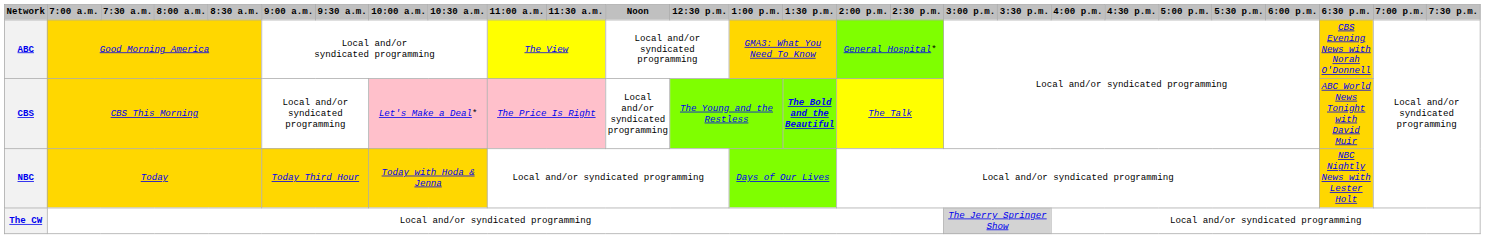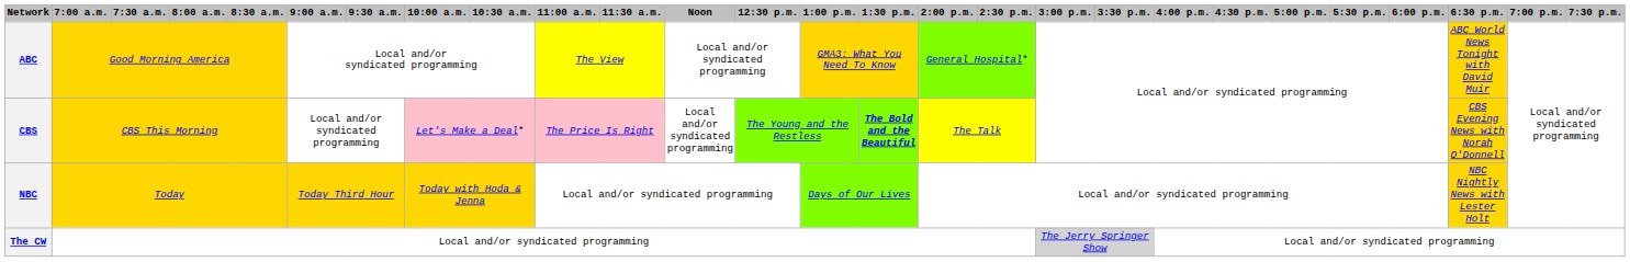 <table class="wikitable" style="width:100%;margin-right:0;font-size:90%;text-align:center">
 <tr>
 <th style="background:#C0C0C0; text-align:center;">Network</th>
 <th style="background:#C0C0C0; text-align:center;">7:00 a.m.</th>
 <th style="background:#C0C0C0; text-align:center;">7:30 a.m.</th>
 <th style="background:#C0C0C0; text-align:center;">8:00 a.m.</th>
 <th style="background:#C0C0C0; text-align:center;">8:30 a.m.</th>
 <th style="background:#C0C0C0; text-align:center;">9:00 a.m.</th>
 <th style="background:#C0C0C0; text-align:center;">9:30 a.m.</th>
 <th style="background:#C0C0C0; text-align:center;">10:00 a.m.</th>
 <th style="background:#C0C0C0; text-align:center;">10:30 a.m.</th>
 <th style="background:#C0C0C0; text-align:center;">11:00 a.m.</th>
 <th style="background:#C0C0C0; text-align:center;">11:30 a.m.</th>
 <th style="background:#C0C0C0; text-align:center;">Noon</th>
 <th style="background:#C0C0C0; text-align:center;">12:30 p.m.</th>
 <th style="background:#C0C0C0; text-align:center;">1:00 p.m.</th>
 <th style="background:#C0C0C0; text-align:center;">1:30 p.m.</th>
 <th style="background:#C0C0C0; text-align:center;">2:00 p.m.</th>
 <th style="background:#C0C0C0; text-align:center;">2:30 p.m.</th>
 <th style="background:#C0C0C0; text-align:center;">3:00 p.m.</th>
 <th style="background:#C0C0C0; text-align:center;">3:30 p.m.</th>
 <th style="background:#C0C0C0; text-align:center;">4:00 p.m.</th>
 <th style="background:#C0C0C0; text-align:center;">4:30 p.m.</th>
 <th style="background:#C0C0C0; text-align:center;">5:00 p.m.</th>
 <th style="background:#C0C0C0; text-align:center;">5:30 p.m.</th>
 <th style="background:#C0C0C0; text-align:center;">6:00 p.m.</th>
 <th style="background:#C0C0C0; text-align:center;">6:30 p.m.</th>
 <th style="background:#C0C0C0; text-align:center;">7:00 p.m.</th>
 <th style="background:#C0C0C0; text-align:center;">7:30 p.m.</th>
 </tr>
 <tr>
 <th><a href='#'>ABC</a></th>
 <td bgcolor="gold" colspan="4"><em><a href='#'>Good Morning America</a></em></td>
 <td bgcolor="white" colspan="4">Local and/or<br>syndicated programming</td>
 <td bgcolor="yellow" colspan="2"><em><a href='#'>The View</a></em></td>
 <td bgcolor="white" colspan="2">Local and/or syndicated programming</td>
 <td bgcolor="gold" colspan="2"><em><a href='#'>GMA3: What You Need To Know</a></em></td>
 <td bgcolor="chartreuse" colspan="2"><em><a href='#'>General Hospital</a></em>*</td>
 <td bgcolor="white" colspan="7" rowspan="2">Local and/or syndicated programming</td>
-<td bgcolor="gold"><em><a href='#'>CBS Evening News with Norah O'Donnell</a></em></td>
+<td bgcolor="gold"><em><a href='#'>ABC World News Tonight with David Muir</a></em></td>
 <td bgcolor="white" colspan="2" rowspan="3">Local and/or syndicated programming</td>
 </tr>
 <tr>
 <th><a href='#'>CBS</a></th>
 <td bgcolor="gold" colspan="4"><em><a href='#'>CBS This Morning</a></em></td>
 <td bgcolor="white" colspan="2">Local and/or syndicated programming</td>
 <td bgcolor="pink" colspan="2"><em><a href='#'>Let's Make a Deal</a></em>*</td>
 <td bgcolor="pink" colspan="2"><em><a href='#'>The Price Is Right</a></em></td>
 <td bgcolor="white">Local and/or <br> syndicated programming</td>
 <td bgcolor="chartreuse" colspan="2"><em><a href='#'>The Young and the Restless</a></em></td>
 <td bgcolor="chartreuse"><strong><em><a href='#'>The Bold and the Beautiful</a></em></strong></td>
 <td bgcolor="yellow" colspan="2"><em><a href='#'>The Talk</a></em></td>
-<td bgcolor="gold"><em><a href='#'>ABC World News Tonight with David Muir</a></em></td>
+<td bgcolor="gold"><em><a href='#'>CBS Evening News with Norah O'Donnell</a></em></td>
 </tr>
 <tr>
 <th><a href='#'>NBC</a></th>
 <td bgcolor="gold" colspan="4"><em><a href='#'>Today</a></em></td>
 <td bgcolor="gold" colspan="2"><em><a href='#'>Today Third Hour</a></em></td>
 <td bgcolor="gold" colspan="2"><em><a href='#'>Today with Hoda & Jenna</a></em></td>
 <td bgcolor="white" colspan="4">Local and/or syndicated programming</td>
 <td bgcolor="chartreuse" colspan="2"><em><a href='#'>Days of Our Lives</a></em></td>
 <td bgcolor="white" colspan="9">Local and/or syndicated programming</td>
 <td bgcolor="gold"><em><a href='#'>NBC Nightly News with Lester Holt</a></em></td>
 </tr>
 <tr>
 <th><a href='#'>The CW</a></th>
 <td bgcolor="white" colspan="16">Local and/or syndicated programming</td>
 <td bgcolor="lightgray" colspan="2"><em><a href='#'>The Jerry Springer Show</a></em> </td>
 <td bgcolor="white" colspan="8">Local and/or syndicated programming</td>
 </tr>
 </table>
